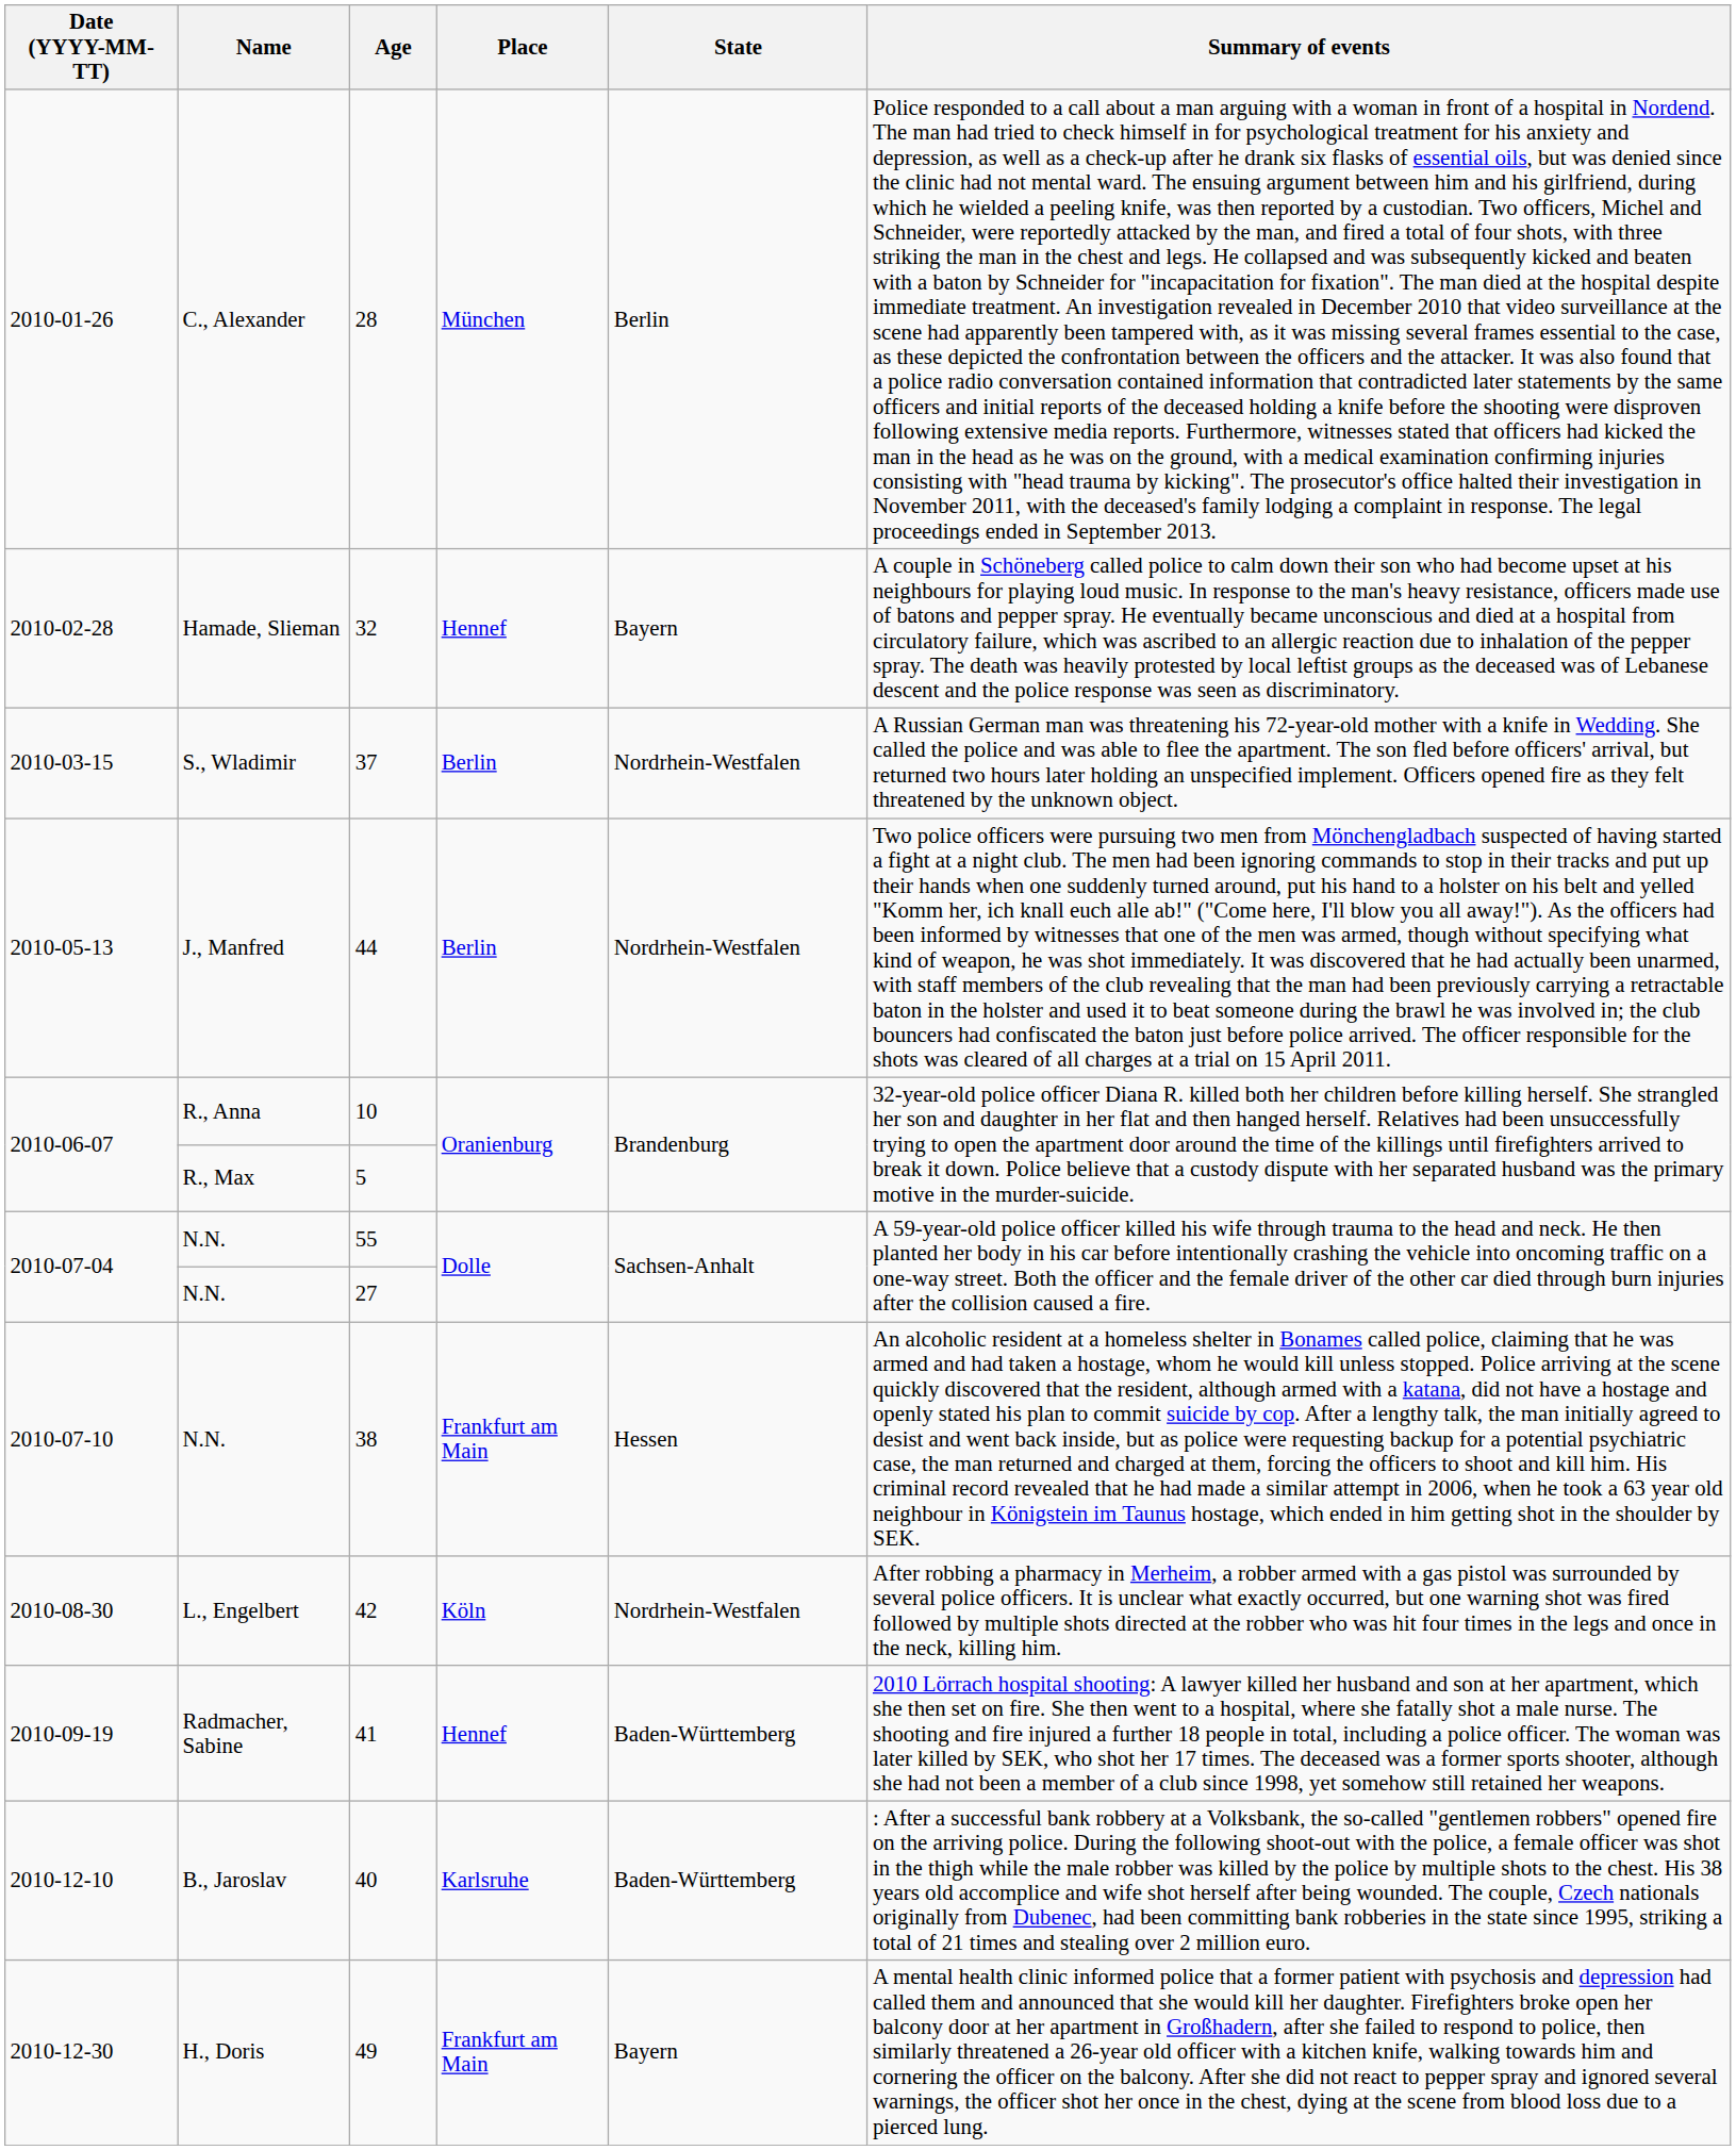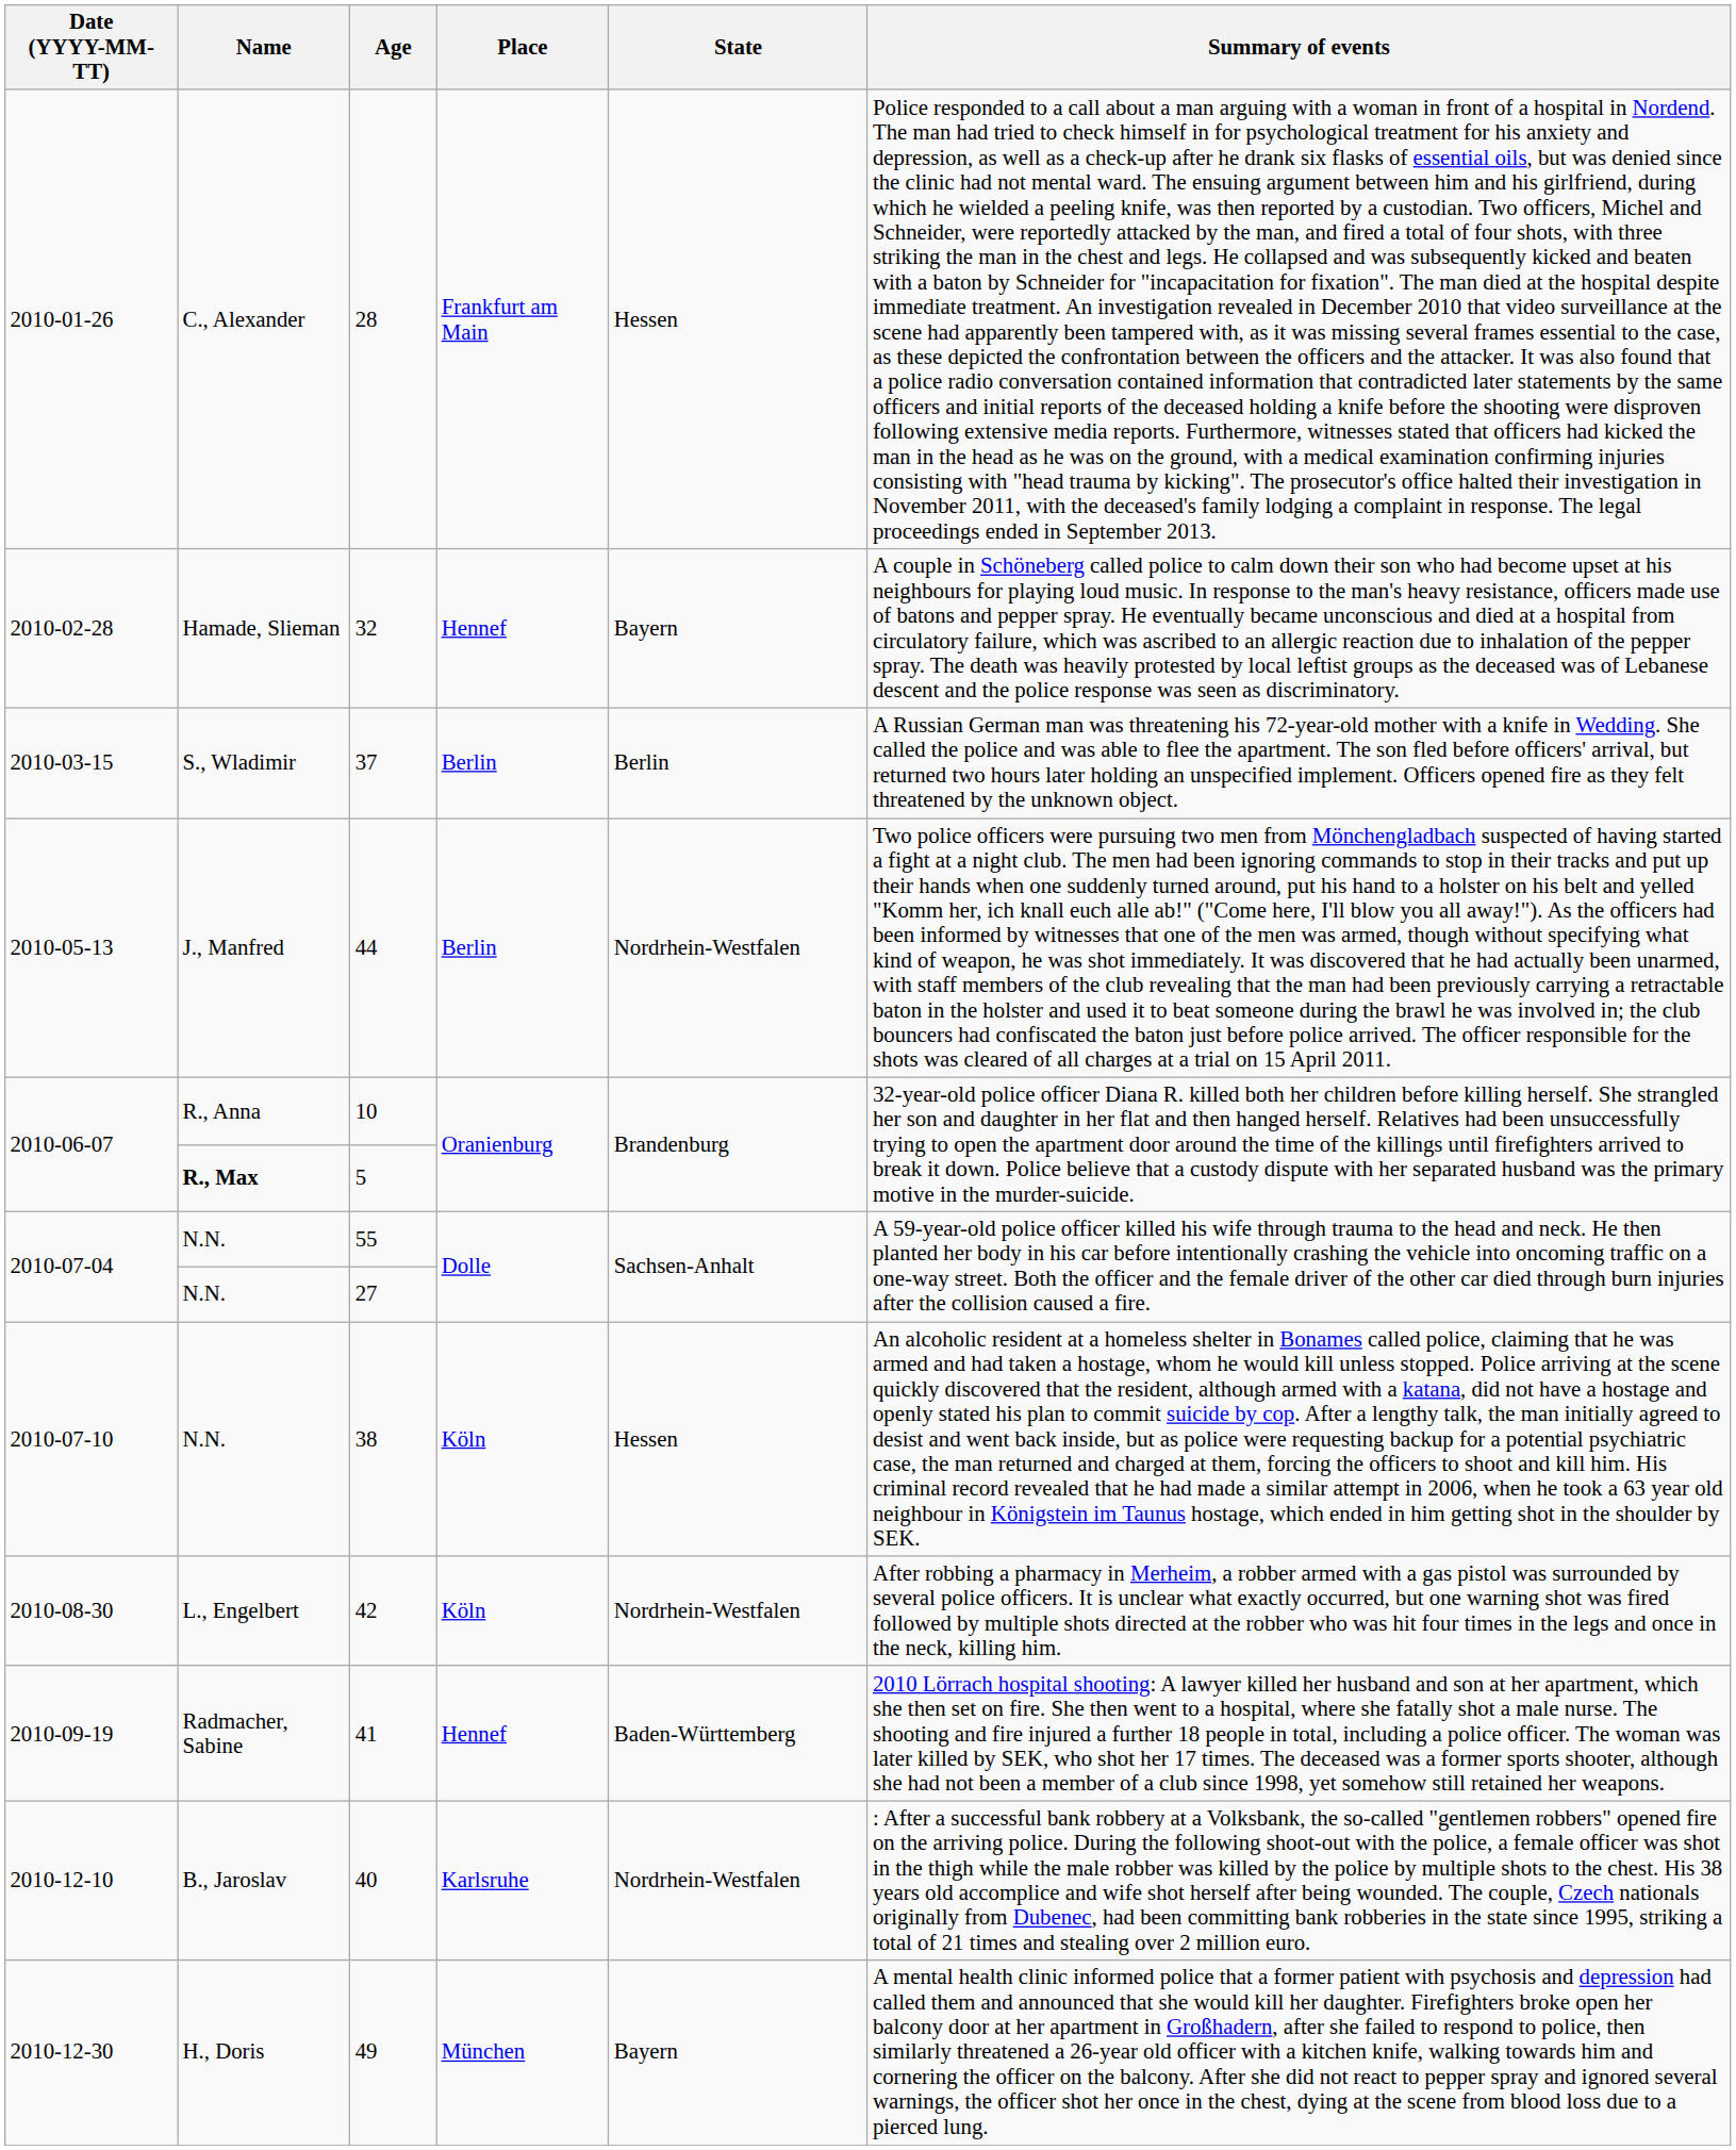 <table class="wikitable sortable static-row-numbers static-row-header-text">
 <tr>
 <th style="width:10%;">Date<br>(YYYY-MM-TT)</th>
 <th style="width:10%;">Name</th>
 <th style="width:5%;">Age</th>
 <th style="width:10%;">Place</th>
 <th style="width:15%;">State</th>
 <th style="width:50%;">Summary of events</th>
 </tr>
 <tr>
 <td>2010-01-26</td>
 <td>C., Alexander</td>
 <td>28</td>
-<td><a href='#'>München</a></td>
-<td>Berlin</td>
+<td><a href='#'>Frankfurt am Main</a></td>
+<td>Hessen</td>
 <td>Police responded to a call about a man arguing with a woman in front of a hospital in <a href='#'>Nordend</a>. The man had tried to check himself in for psychological treatment for his anxiety and depression, as well as a check-up after he drank six flasks of <a href='#'>essential oils</a>, but was denied since the clinic had not mental ward. The ensuing argument between him and his girlfriend, during which he wielded a peeling knife, was then reported by a custodian. Two officers, Michel and Schneider, were reportedly attacked by the man, and fired a total of four shots, with three striking the man in the chest and legs. He collapsed and was subsequently kicked and beaten with a baton by Schneider for "incapacitation for fixation". The man died at the hospital despite immediate treatment. An investigation revealed in December 2010 that video surveillance at the scene had apparently been tampered with, as it was missing several frames essential to the case, as these depicted the confrontation between the officers and the attacker. It was also found that a police radio conversation contained information that contradicted later statements by the same officers and initial reports of the deceased holding a knife before the shooting were disproven following extensive media reports. Furthermore, witnesses stated that officers had kicked the man in the head as he was on the ground, with a medical examination confirming injuries consisting with "head trauma by kicking". The prosecutor's office halted their investigation in November 2011, with the deceased's family lodging a complaint in response. The legal proceedings ended in September 2013.</td>
 </tr>
 <tr>
 <td>2010-02-28</td>
 <td>Hamade, Slieman</td>
 <td>32</td>
 <td><a href='#'>Hennef</a></td>
 <td>Bayern</td>
 <td>A couple in <a href='#'>Schöneberg</a> called police to calm down their son who had become upset at his neighbours for playing loud music. In response to the man's heavy resistance, officers made use of batons and pepper spray. He eventually became unconscious and died at a hospital from circulatory failure, which was ascribed to an allergic reaction due to inhalation of the pepper spray. The death was heavily protested by local leftist groups as the deceased was of Lebanese descent and the police response was seen as discriminatory.</td>
 </tr>
 <tr>
 <td>2010-03-15</td>
 <td>S., Wladimir</td>
 <td>37</td>
 <td><a href='#'>Berlin</a></td>
-<td>Nordrhein-Westfalen</td>
+<td>Berlin</td>
 <td>A Russian German man was threatening his 72-year-old mother with a knife in <a href='#'>Wedding</a>. She called the police and was able to flee the apartment. The son fled before officers' arrival, but returned two hours later holding an unspecified implement. Officers opened fire as they felt threatened by the unknown object.</td>
 </tr>
 <tr>
 <td>2010-05-13</td>
 <td>J., Manfred</td>
 <td>44</td>
 <td><a href='#'>Berlin</a></td>
 <td>Nordrhein-Westfalen</td>
 <td>Two police officers were pursuing two men from <a href='#'>Mönchengladbach</a> suspected of having started a fight at a night club. The men had been ignoring commands to stop in their tracks and put up their hands when one suddenly turned around, put his hand to a holster on his belt and yelled "Komm her, ich knall euch alle ab!" ("Come here, I'll blow you all away!"). As the officers had been informed by witnesses that one of the men was armed, though without specifying what kind of weapon, he was shot immediately. It was discovered that he had actually been unarmed, with staff members of the club revealing that the man had been previously carrying a retractable baton in the holster and used it to beat someone during the brawl he was involved in; the club bouncers had confiscated the baton just before police arrived. The officer responsible for the shots was cleared of all charges at a trial on 15 April 2011.</td>
 </tr>
 <tr>
 <td rowspan=2>2010-06-07</td>
 <td>R., Anna</td>
 <td>10</td>
 <td rowspan=2><a href='#'>Oranienburg</a></td>
 <td rowspan=2>Brandenburg</td>
 <td rowspan=2>32-year-old police officer Diana R. killed both her children before killing herself. She strangled her son and daughter in her flat and then hanged herself. Relatives had been unsuccessfully trying to open the apartment door around the time of the killings until firefighters arrived to break it down. Police believe that a custody dispute with her separated husband was the primary motive in the murder-suicide.</td>
 </tr>
 <tr>
-<td>R., Max</td>
+<td><strong>R., Max</strong></td>
 <td>5</td>
 </tr>
 <tr>
 <td rowspan=2>2010-07-04</td>
 <td>N.N.</td>
 <td>55</td>
 <td rowspan=2><a href='#'>Dolle</a></td>
 <td rowspan=2>Sachsen-Anhalt</td>
 <td rowspan=2>A 59-year-old police officer killed his wife through trauma to the head and neck. He then planted her body in his car before intentionally crashing the vehicle into oncoming traffic on a one-way street. Both the officer and the female driver of the other car died through burn injuries after the collision caused a fire.</td>
 </tr>
 <tr>
 <td>N.N.</td>
 <td>27</td>
 </tr>
 <tr>
 <td>2010-07-10</td>
 <td>N.N.</td>
 <td>38</td>
-<td><a href='#'>Frankfurt am Main</a></td>
+<td><a href='#'>Köln</a></td>
 <td>Hessen</td>
 <td>An alcoholic resident at a homeless shelter in <a href='#'>Bonames</a> called police, claiming that he was armed and had taken a hostage, whom he would kill unless stopped. Police arriving at the scene quickly discovered that the resident, although armed with a <a href='#'>katana</a>, did not have a hostage and openly stated his plan to commit <a href='#'>suicide by cop</a>. After a lengthy talk, the man initially agreed to desist and went back inside, but as police were requesting backup for a potential psychiatric case, the man returned and charged at them, forcing the officers to shoot and kill him. His criminal record revealed that he had made a similar attempt in 2006, when he took a 63 year old neighbour in <a href='#'>Königstein im Taunus</a> hostage, which ended in him getting shot in the shoulder by SEK.</td>
 </tr>
 <tr>
 <td>2010-08-30</td>
 <td>L., Engelbert</td>
 <td>42</td>
 <td><a href='#'>Köln</a></td>
 <td>Nordrhein-Westfalen</td>
 <td>After robbing a pharmacy in <a href='#'>Merheim</a>, a robber armed with a gas pistol was surrounded by several police officers. It is unclear what exactly occurred, but one warning shot was fired followed by multiple shots directed at the robber who was hit four times in the legs and once in the neck, killing him.</td>
 </tr>
 <tr>
 <td>2010-09-19</td>
 <td>Radmacher, Sabine</td>
 <td>41</td>
 <td><a href='#'>Hennef</a></td>
 <td>Baden-Württemberg</td>
 <td><a href='#'>2010 Lörrach hospital shooting</a>: A lawyer killed her husband and son at her apartment, which she then set on fire. She then went to a hospital, where she fatally shot a male nurse. The shooting and fire injured a further 18 people in total, including a police officer. The woman was later killed by SEK, who shot her 17 times. The deceased was a former sports shooter, although she had not been a member of a club since 1998, yet somehow still retained her weapons.</td>
 </tr>
 <tr>
 <td>2010-12-10</td>
 <td>B., Jaroslav</td>
 <td>40</td>
 <td><a href='#'>Karlsruhe</a></td>
-<td>Baden-Württemberg</td>
+<td>Nordrhein-Westfalen</td>
 <td>: After a successful bank robbery at a Volksbank, the so-called "gentlemen robbers" opened fire on the arriving police. During the following shoot-out with the police, a female officer was shot in the thigh while the male robber was killed by the police by multiple shots to the chest. His 38 years old accomplice and wife shot herself after being wounded. The couple, <a href='#'>Czech</a> nationals originally from <a href='#'>Dubenec</a>, had been committing bank robberies in the state since 1995, striking a total of 21 times and stealing over 2 million euro.</td>
 </tr>
 <tr>
 <td>2010-12-30</td>
 <td>H., Doris</td>
 <td>49</td>
-<td><a href='#'>Frankfurt am Main</a></td>
+<td><a href='#'>München</a></td>
 <td>Bayern</td>
 <td>A mental health clinic informed police that a former patient with psychosis and <a href='#'>depression</a> had called them and announced that she would kill her daughter. Firefighters broke open her balcony door at her apartment in <a href='#'>Großhadern</a>, after she failed to respond to police, then similarly threatened a 26-year old officer with a kitchen knife, walking towards him and cornering the officer on the balcony. After she did not react to pepper spray and ignored several warnings, the officer shot her once in the chest, dying at the scene from blood loss due to a pierced lung.</td>
 </tr>
 </table>
